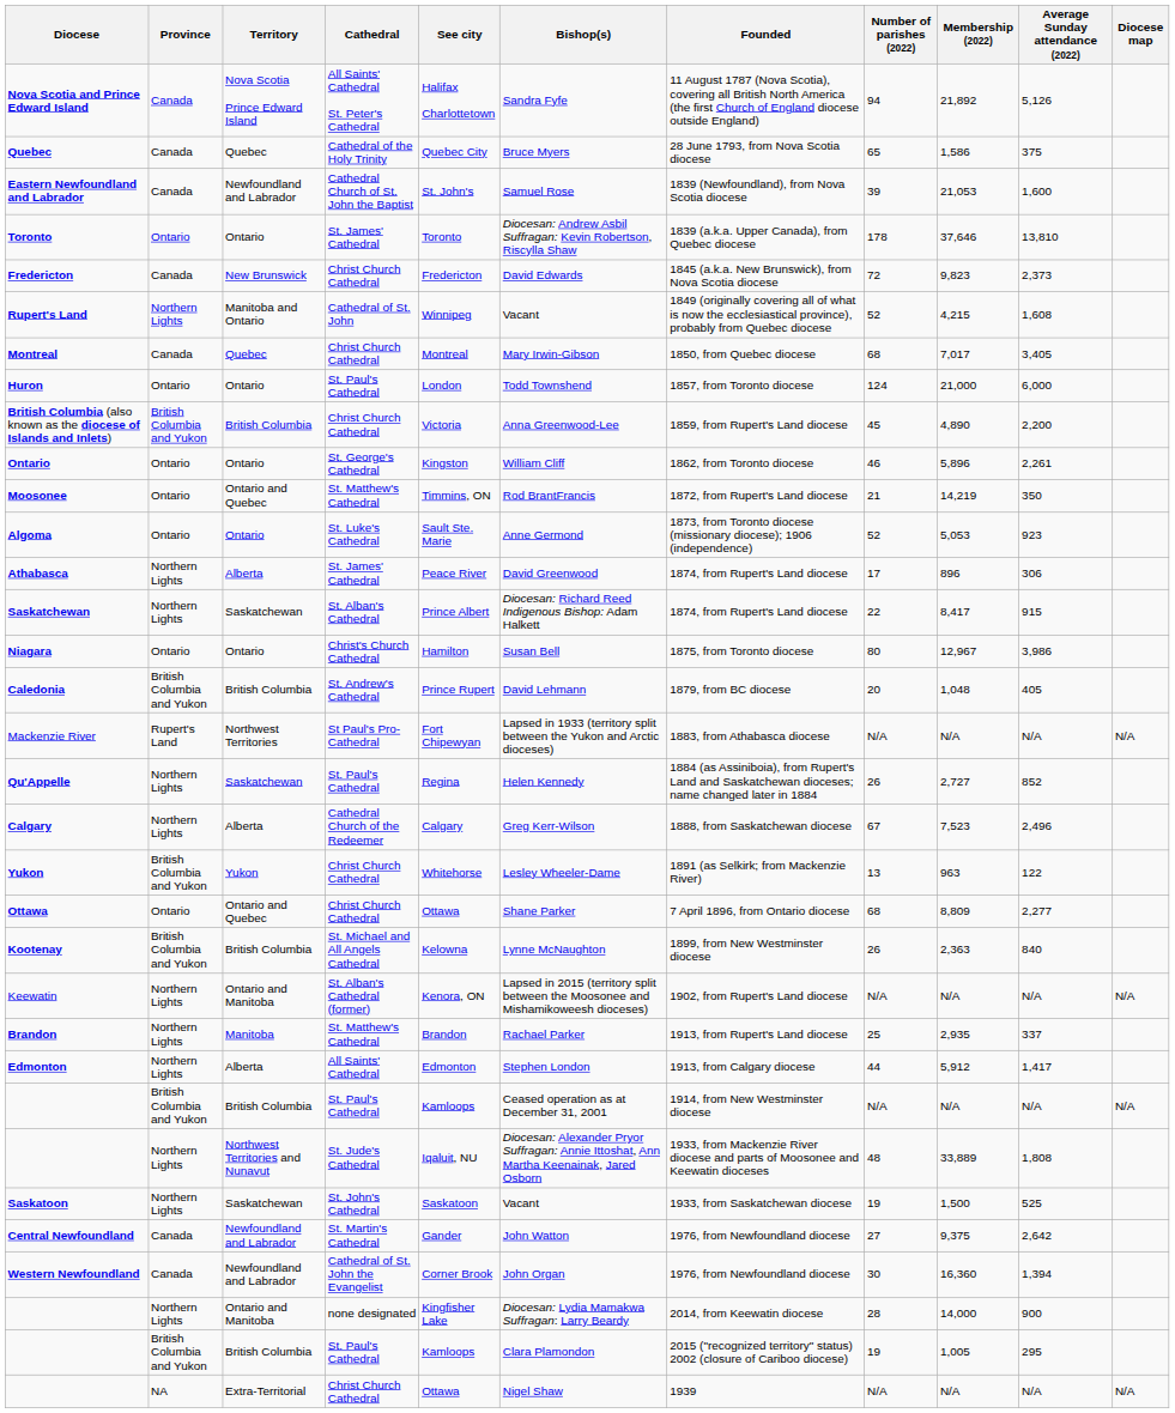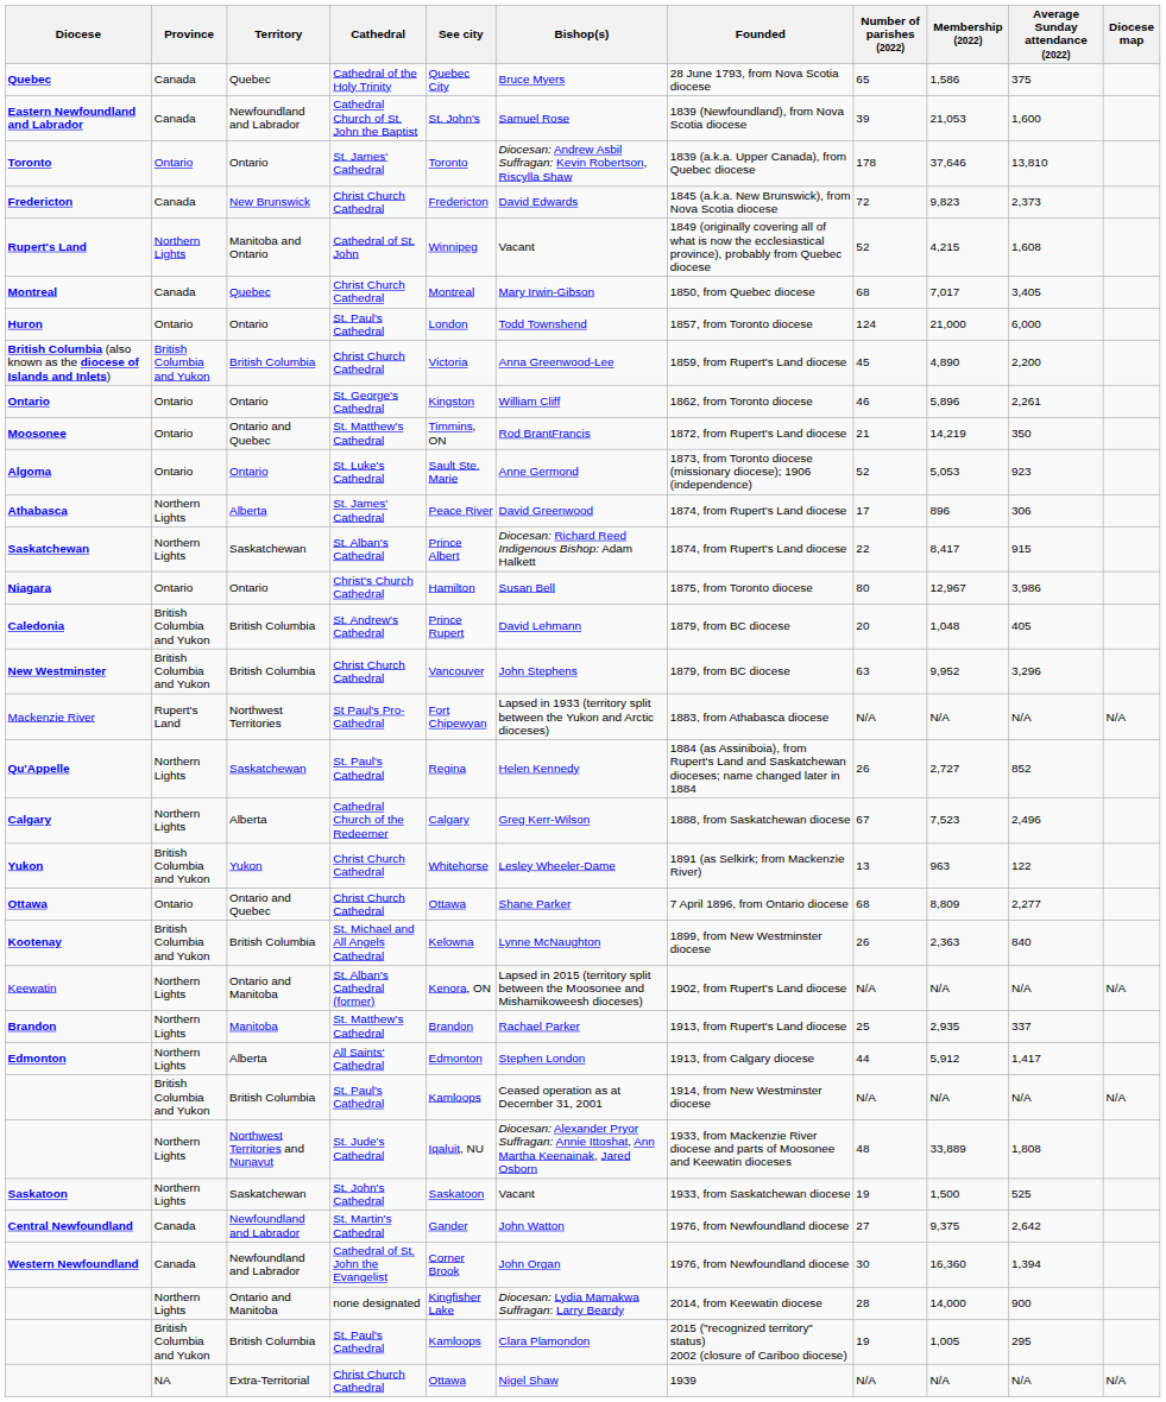 <table class="wikitable sortable">
 <tr>
 <th>Diocese</th>
 <th>Province</th>
 <th>Territory</th>
 <th>Cathedral</th>
 <th>See city</th>
 <th>Bishop(s)</th>
 <th>Founded</th>
 <th>Number of parishes <small>(2022)</small></th>
 <th>Membership <small>(2022)</small></th>
 <th>Average Sunday attendance <small>(2022)</small></th>
 <th>Diocese map</th>
-</tr>
-<tr>
-<td><strong><a href='#'>Nova Scotia and Prince Edward Island</a></strong></td>
-<td><a href='#'>Canada</a></td>
-<td><a href='#'>Nova Scotia</a><br><br><a href='#'>Prince Edward Island</a></td>
-<td><a href='#'>All Saints' Cathedral</a><br><br><a href='#'>St. Peter's Cathedral</a></td>
-<td><a href='#'>Halifax</a> <br><br><a href='#'>Charlottetown</a></td>
-<td><a href='#'>Sandra Fyfe</a></td>
-<td>11 August 1787 (Nova Scotia), covering all British North America (the first <a href='#'>Church of England</a> diocese outside England)</td>
-<td>94</td>
-<td>21,892</td>
-<td>5,126</td>
-<td></td>
 </tr>
 <tr>
 <td><strong><a href='#'>Quebec</a></strong></td>
 <td>Canada</td>
 <td>Quebec</td>
 <td><a href='#'>Cathedral of the Holy Trinity</a></td>
 <td><a href='#'>Quebec City</a></td>
 <td><a href='#'>Bruce Myers</a></td>
 <td>28 June 1793, from Nova Scotia diocese</td>
 <td>65</td>
 <td>1,586</td>
 <td>375</td>
 <td></td>
 </tr>
 <tr>
 <td><strong><a href='#'>Eastern Newfoundland and Labrador</a></strong></td>
 <td>Canada</td>
 <td>Newfoundland and Labrador</td>
 <td><a href='#'>Cathedral Church of St. John the Baptist</a></td>
 <td><a href='#'>St. John's</a></td>
 <td><a href='#'>Samuel Rose</a></td>
 <td>1839 (Newfoundland), from Nova Scotia diocese</td>
 <td>39</td>
 <td>21,053</td>
 <td>1,600</td>
 <td></td>
 </tr>
 <tr>
 <td><strong><a href='#'>Toronto</a></strong></td>
 <td><a href='#'>Ontario</a></td>
 <td>Ontario</td>
 <td><a href='#'>St. James' Cathedral</a></td>
 <td><a href='#'>Toronto</a></td>
 <td><em>Diocesan:</em> <a href='#'>Andrew Asbil</a><br><em>Suffragan:</em> <a href='#'>Kevin Robertson</a>, <a href='#'>Riscylla Shaw</a></td>
 <td>1839 (a.k.a. Upper Canada), from Quebec diocese</td>
 <td>178</td>
 <td>37,646</td>
 <td>13,810</td>
 <td></td>
 </tr>
 <tr>
 <td><strong><a href='#'>Fredericton</a></strong></td>
 <td>Canada</td>
 <td><a href='#'>New Brunswick</a></td>
 <td><a href='#'>Christ Church Cathedral</a></td>
 <td><a href='#'>Fredericton</a></td>
 <td><a href='#'>David Edwards</a></td>
 <td>1845 (a.k.a. New Brunswick), from Nova Scotia diocese</td>
 <td>72</td>
 <td>9,823</td>
 <td>2,373</td>
 <td></td>
 </tr>
 <tr>
 <td><strong><a href='#'>Rupert's Land</a></strong></td>
 <td><a href='#'>Northern Lights</a></td>
 <td>Manitoba and Ontario</td>
 <td><a href='#'>Cathedral of St. John</a></td>
 <td><a href='#'>Winnipeg</a></td>
 <td>Vacant</td>
 <td>1849 (originally covering all of what is now the ecclesiastical province), probably from Quebec diocese</td>
 <td>52</td>
 <td>4,215</td>
 <td>1,608</td>
 <td></td>
 </tr>
 <tr>
 <td><strong><a href='#'>Montreal</a></strong></td>
 <td>Canada</td>
 <td><a href='#'>Quebec</a></td>
 <td><a href='#'>Christ Church Cathedral</a></td>
 <td><a href='#'>Montreal</a></td>
 <td><a href='#'>Mary Irwin-Gibson</a></td>
 <td>1850, from Quebec diocese</td>
 <td>68</td>
 <td>7,017</td>
 <td>3,405</td>
 <td></td>
 </tr>
 <tr>
 <td><strong><a href='#'>Huron</a></strong></td>
 <td>Ontario</td>
 <td>Ontario</td>
 <td><a href='#'>St. Paul's Cathedral</a></td>
 <td><a href='#'>London</a></td>
 <td><a href='#'>Todd Townshend</a></td>
 <td>1857, from Toronto diocese</td>
 <td>124</td>
 <td>21,000</td>
 <td>6,000</td>
 <td></td>
 </tr>
 <tr>
 <td><strong><a href='#'>British Columbia</a></strong> (also known as the <strong><a href='#'>diocese of Islands and Inlets</a></strong>)</td>
 <td><a href='#'>British Columbia and Yukon</a></td>
 <td><a href='#'>British Columbia</a></td>
 <td><a href='#'>Christ Church Cathedral</a></td>
 <td><a href='#'>Victoria</a></td>
 <td><a href='#'>Anna Greenwood-Lee</a></td>
 <td>1859, from Rupert's Land diocese</td>
 <td>45</td>
 <td>4,890</td>
 <td>2,200</td>
 <td></td>
 </tr>
 <tr>
 <td><strong><a href='#'>Ontario</a></strong></td>
 <td>Ontario</td>
 <td>Ontario</td>
 <td><a href='#'>St. George's Cathedral</a></td>
 <td><a href='#'>Kingston</a></td>
 <td><a href='#'>William Cliff</a></td>
 <td>1862, from Toronto diocese</td>
 <td>46</td>
 <td>5,896</td>
 <td>2,261</td>
 <td></td>
 </tr>
 <tr>
 <td><strong><a href='#'>Moosonee</a></strong></td>
 <td>Ontario</td>
 <td>Ontario and Quebec</td>
 <td><a href='#'>St. Matthew's Cathedral</a></td>
 <td><a href='#'>Timmins</a>, ON</td>
 <td><a href='#'>Rod BrantFrancis</a></td>
 <td>1872, from Rupert's Land diocese</td>
 <td>21</td>
 <td>14,219</td>
 <td>350</td>
 <td></td>
 </tr>
 <tr>
 <td><strong><a href='#'>Algoma</a></strong></td>
 <td>Ontario</td>
 <td><a href='#'>Ontario</a></td>
 <td><a href='#'>St. Luke's Cathedral</a></td>
 <td><a href='#'>Sault Ste. Marie</a></td>
 <td><a href='#'>Anne Germond</a></td>
 <td>1873, from Toronto diocese (missionary diocese); 1906 (independence)</td>
 <td>52</td>
 <td>5,053</td>
 <td>923</td>
 <td></td>
 </tr>
 <tr>
 <td><strong><a href='#'>Athabasca</a></strong></td>
 <td>Northern Lights</td>
 <td><a href='#'>Alberta</a></td>
 <td><a href='#'>St. James' Cathedral</a></td>
 <td><a href='#'>Peace River</a></td>
 <td><a href='#'>David Greenwood</a></td>
 <td>1874, from Rupert's Land diocese</td>
 <td>17</td>
 <td>896</td>
 <td>306</td>
 <td></td>
 </tr>
 <tr>
 <td><strong><a href='#'>Saskatchewan</a></strong></td>
 <td>Northern Lights</td>
 <td>Saskatchewan</td>
 <td><a href='#'>St. Alban's Cathedral</a></td>
 <td><a href='#'>Prince Albert</a></td>
 <td><em>Diocesan:</em> <a href='#'>Richard Reed</a><br><em>Indigenous Bishop:</em> Adam Halkett</td>
 <td>1874, from Rupert's Land diocese</td>
 <td>22</td>
 <td>8,417</td>
 <td>915</td>
 <td></td>
 </tr>
 <tr>
 <td><strong><a href='#'>Niagara</a></strong></td>
 <td>Ontario</td>
 <td>Ontario</td>
 <td><a href='#'>Christ's Church Cathedral</a></td>
 <td><a href='#'>Hamilton</a></td>
 <td><a href='#'>Susan Bell</a></td>
 <td>1875, from Toronto diocese</td>
 <td>80</td>
 <td>12,967</td>
 <td>3,986</td>
 <td></td>
 </tr>
 <tr>
 <td><strong><a href='#'>Caledonia</a></strong></td>
 <td>British Columbia and Yukon</td>
 <td>British Columbia</td>
 <td><a href='#'>St. Andrew's Cathedral</a></td>
 <td><a href='#'>Prince Rupert</a></td>
 <td><a href='#'>David Lehmann</a></td>
 <td>1879, from BC diocese</td>
 <td>20</td>
 <td>1,048</td>
 <td>405</td>
+<td></td>
+</tr>
+<tr>
+<td><strong><a href='#'>New Westminster</a></strong></td>
+<td>British Columbia and Yukon</td>
+<td>British Columbia</td>
+<td><a href='#'>Christ Church Cathedral</a></td>
+<td><a href='#'>Vancouver</a></td>
+<td><a href='#'>John Stephens</a></td>
+<td>1879, from BC diocese</td>
+<td>63</td>
+<td>9,952</td>
+<td>3,296</td>
 <td></td>
 </tr>
 <tr>
 <td><a href='#'>Mackenzie River</a></td>
 <td>Rupert's Land</td>
 <td>Northwest Territories</td>
 <td><a href='#'>St Paul's Pro-Cathedral</a></td>
 <td><a href='#'>Fort Chipewyan</a></td>
 <td>Lapsed in 1933 (territory split between the Yukon and Arctic dioceses)</td>
 <td>1883, from Athabasca diocese</td>
 <td>N/A</td>
 <td>N/A</td>
 <td>N/A</td>
 <td>N/A</td>
 </tr>
 <tr>
 <td><strong><a href='#'>Qu'Appelle</a></strong></td>
 <td>Northern Lights</td>
 <td><a href='#'>Saskatchewan</a></td>
 <td><a href='#'>St. Paul's Cathedral</a></td>
 <td><a href='#'>Regina</a></td>
 <td><a href='#'>Helen Kennedy</a></td>
 <td>1884 (as Assiniboia), from Rupert's Land and Saskatchewan dioceses; name changed later in 1884</td>
 <td>26</td>
 <td>2,727</td>
 <td>852</td>
 <td></td>
 </tr>
 <tr>
 <td><strong><a href='#'>Calgary</a></strong></td>
 <td>Northern Lights</td>
 <td>Alberta</td>
 <td><a href='#'>Cathedral Church of the Redeemer</a></td>
 <td><a href='#'>Calgary</a></td>
 <td><a href='#'>Greg Kerr-Wilson</a></td>
 <td>1888, from Saskatchewan diocese</td>
 <td>67</td>
 <td>7,523</td>
 <td>2,496</td>
 <td></td>
 </tr>
 <tr>
 <td><strong><a href='#'>Yukon</a></strong></td>
 <td>British Columbia and Yukon</td>
 <td><a href='#'>Yukon</a></td>
 <td><a href='#'>Christ Church Cathedral</a></td>
 <td><a href='#'>Whitehorse</a></td>
 <td><a href='#'>Lesley Wheeler-Dame</a></td>
 <td>1891 (as Selkirk; from Mackenzie River)</td>
 <td>13</td>
 <td>963</td>
 <td>122</td>
 <td></td>
 </tr>
 <tr>
 <td><strong><a href='#'>Ottawa</a></strong></td>
 <td>Ontario</td>
 <td>Ontario and Quebec</td>
 <td><a href='#'>Christ Church Cathedral</a></td>
 <td><a href='#'>Ottawa</a></td>
 <td><a href='#'>Shane Parker</a></td>
 <td>7 April 1896, from Ontario diocese</td>
 <td>68</td>
 <td>8,809</td>
 <td>2,277</td>
 <td></td>
 </tr>
 <tr>
 <td><strong><a href='#'>Kootenay</a></strong></td>
 <td>British Columbia and Yukon</td>
 <td>British Columbia</td>
 <td><a href='#'>St. Michael and All Angels Cathedral</a></td>
 <td><a href='#'>Kelowna</a></td>
 <td><a href='#'>Lynne McNaughton</a></td>
 <td>1899, from New Westminster diocese</td>
 <td>26</td>
 <td>2,363</td>
 <td>840</td>
 <td></td>
 </tr>
 <tr>
 <td><a href='#'>Keewatin</a></td>
 <td>Northern Lights</td>
 <td>Ontario and Manitoba</td>
 <td><a href='#'>St. Alban's Cathedral (former)</a></td>
 <td><a href='#'>Kenora</a>, ON</td>
 <td>Lapsed in 2015 (territory split between the Moosonee and Mishamikoweesh dioceses)</td>
 <td>1902, from Rupert's Land diocese</td>
 <td>N/A</td>
 <td>N/A</td>
 <td>N/A</td>
 <td>N/A</td>
 </tr>
 <tr>
 <td><strong><a href='#'>Brandon</a></strong></td>
 <td>Northern Lights</td>
 <td><a href='#'>Manitoba</a></td>
 <td><a href='#'>St. Matthew's Cathedral</a></td>
 <td><a href='#'>Brandon</a></td>
 <td><a href='#'>Rachael Parker</a></td>
 <td>1913, from Rupert's Land diocese</td>
 <td>25</td>
 <td>2,935</td>
 <td>337</td>
 <td></td>
 </tr>
 <tr>
 <td><strong><a href='#'>Edmonton</a></strong></td>
 <td>Northern Lights</td>
 <td>Alberta</td>
 <td><a href='#'>All Saints' Cathedral</a></td>
 <td><a href='#'>Edmonton</a></td>
 <td><a href='#'>Stephen London</a></td>
 <td>1913, from Calgary diocese</td>
 <td>44</td>
 <td>5,912</td>
 <td>1,417</td>
 <td></td>
 </tr>
 <tr>
 <td></td>
 <td>British Columbia and Yukon</td>
 <td>British Columbia</td>
 <td><a href='#'>St. Paul's Cathedral</a></td>
 <td><a href='#'>Kamloops</a></td>
 <td>Ceased operation as at December 31, 2001</td>
 <td>1914, from New Westminster diocese</td>
 <td>N/A</td>
 <td>N/A</td>
 <td>N/A</td>
 <td>N/A</td>
 </tr>
 <tr>
 <td></td>
 <td>Northern Lights</td>
 <td><a href='#'>Northwest Territories</a> and <a href='#'>Nunavut</a></td>
 <td><a href='#'>St. Jude's Cathedral</a></td>
 <td><a href='#'>Iqaluit</a>, NU</td>
 <td><em>Diocesan:</em> <a href='#'>Alexander Pryor</a><br><em>Suffragan:</em> <a href='#'>Annie Ittoshat</a>, <a href='#'>Ann Martha Keenainak</a>, <a href='#'>Jared Osborn</a></td>
 <td>1933, from Mackenzie River diocese and parts of Moosonee and Keewatin dioceses</td>
 <td>48</td>
 <td>33,889</td>
 <td>1,808</td>
 <td></td>
 </tr>
 <tr>
 <td><strong><a href='#'>Saskatoon</a></strong></td>
 <td>Northern Lights</td>
 <td>Saskatchewan</td>
 <td><a href='#'>St. John's Cathedral</a></td>
 <td><a href='#'>Saskatoon</a></td>
 <td>Vacant</td>
 <td>1933, from Saskatchewan diocese</td>
 <td>19</td>
 <td>1,500</td>
 <td>525</td>
 <td></td>
 </tr>
 <tr>
 <td><strong><a href='#'>Central Newfoundland</a></strong></td>
 <td>Canada</td>
 <td><a href='#'>Newfoundland and Labrador</a></td>
 <td><a href='#'>St. Martin's Cathedral</a></td>
 <td><a href='#'>Gander</a></td>
 <td><a href='#'>John Watton</a></td>
 <td>1976, from Newfoundland diocese</td>
 <td>27</td>
 <td>9,375</td>
 <td>2,642</td>
 <td></td>
 </tr>
 <tr>
 <td><strong><a href='#'>Western Newfoundland</a></strong></td>
 <td>Canada</td>
 <td>Newfoundland and Labrador</td>
 <td><a href='#'>Cathedral of St. John the Evangelist</a></td>
 <td><a href='#'>Corner Brook</a></td>
 <td><a href='#'>John Organ</a></td>
 <td>1976, from Newfoundland diocese</td>
 <td>30</td>
 <td>16,360</td>
 <td>1,394</td>
 <td></td>
 </tr>
 <tr>
 <td></td>
 <td>Northern Lights</td>
 <td>Ontario and Manitoba</td>
 <td>none designated</td>
 <td><a href='#'>Kingfisher Lake</a></td>
 <td><em>Diocesan:</em> <a href='#'>Lydia Mamakwa</a><br><em>Suffragan</em>: <a href='#'>Larry Beardy</a></td>
 <td>2014, from Keewatin diocese</td>
 <td>28</td>
 <td>14,000</td>
 <td>900</td>
 <td></td>
 </tr>
 <tr>
 <td></td>
 <td>British Columbia and Yukon</td>
 <td>British Columbia</td>
 <td><a href='#'>St. Paul's Cathedral</a></td>
 <td><a href='#'>Kamloops</a></td>
 <td><a href='#'>Clara Plamondon</a></td>
 <td>2015 ("recognized territory" status)<br>2002 (closure of Cariboo diocese)</td>
 <td>19</td>
 <td>1,005</td>
 <td>295</td>
 <td></td>
 </tr>
 <tr>
 <td></td>
 <td>NA</td>
 <td>Extra-Territorial</td>
 <td><a href='#'>Christ Church Cathedral</a></td>
 <td><a href='#'>Ottawa</a></td>
 <td><a href='#'>Nigel Shaw</a></td>
 <td>1939</td>
 <td>N/A</td>
 <td>N/A</td>
 <td>N/A</td>
 <td>N/A</td>
 </tr>
 </table>
